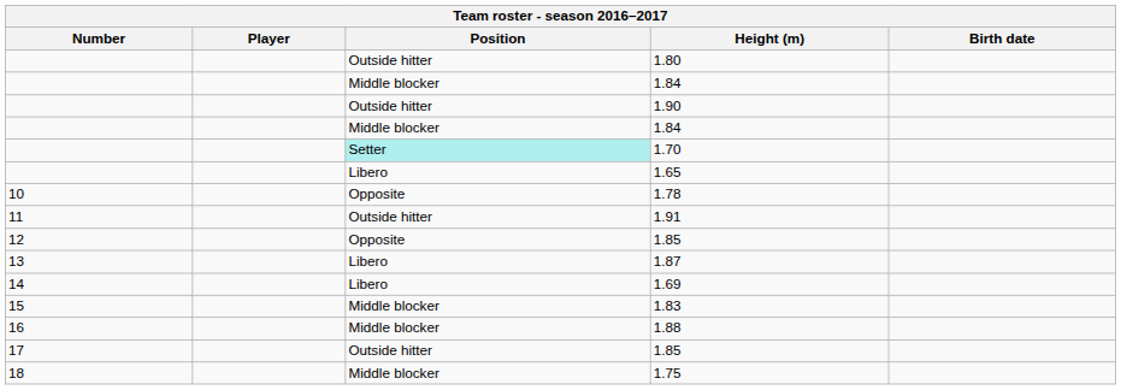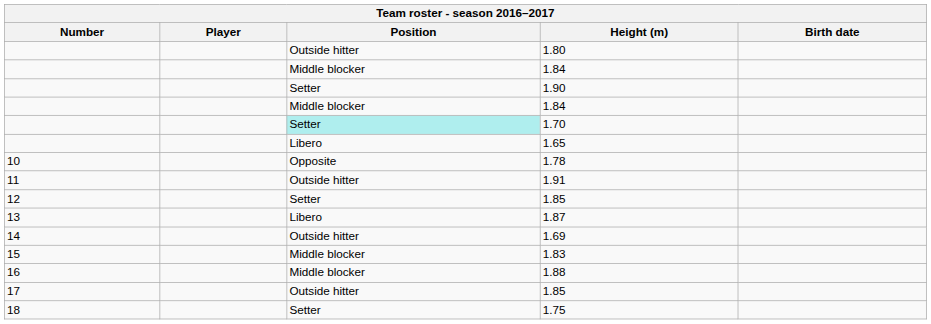 <table class="wikitable collapsible collapsed" style="width:100%;">
 <tr>
 <th colspan=6><strong>Team roster - season 2016–2017</strong></th>
 </tr>
 <tr>
 <th>Number</th>
 <th>Player</th>
 <th>Position</th>
 <th>Height (m)</th>
 <th>Birth date</th>
 </tr>
 <tr>
 <td></td>
 <td align=left> </td>
 <td>Outside hitter</td>
 <td>1.80</td>
 <td align=right></td>
 </tr>
 <tr>
 <td></td>
 <td align=left> </td>
 <td>Middle blocker</td>
 <td>1.84</td>
 <td align=right></td>
 </tr>
 <tr>
 <td></td>
 <td align=left> </td>
-<td>Outside hitter</td>
+<td>Setter</td>
 <td>1.90</td>
 <td align=right></td>
 </tr>
 <tr>
 <td></td>
 <td align=left> </td>
 <td>Middle blocker</td>
 <td>1.84</td>
 <td align=right></td>
 </tr>
 <tr>
 <td></td>
 <td align=left> </td>
 <td style="background: paleturquoise;">Setter</td>
 <td>1.70</td>
 <td align=right></td>
 </tr>
 <tr>
 <td></td>
 <td align=left> </td>
 <td>Libero</td>
 <td>1.65</td>
 <td align=right></td>
 </tr>
 <tr>
 <td>10</td>
 <td align=left> </td>
 <td>Opposite</td>
 <td>1.78</td>
 <td align=right></td>
 </tr>
 <tr>
 <td>11</td>
 <td align=left> </td>
 <td>Outside hitter</td>
 <td>1.91</td>
 <td align=right></td>
 </tr>
 <tr>
 <td>12</td>
 <td align=left> </td>
-<td>Opposite</td>
+<td>Setter</td>
 <td>1.85</td>
 <td align=right></td>
 </tr>
 <tr>
 <td>13</td>
 <td align=left> </td>
 <td>Libero</td>
 <td>1.87</td>
 <td align=right></td>
 </tr>
 <tr>
 <td>14</td>
 <td align=left> </td>
-<td>Libero</td>
+<td>Outside hitter</td>
 <td>1.69</td>
 <td align=right></td>
 </tr>
 <tr>
 <td>15</td>
 <td align=left> </td>
 <td>Middle blocker</td>
 <td>1.83</td>
 <td align=right></td>
 </tr>
 <tr>
 <td>16</td>
 <td align=left> </td>
 <td>Middle blocker</td>
 <td>1.88</td>
 <td align=right></td>
 </tr>
 <tr>
 <td>17</td>
 <td align=left> </td>
 <td>Outside hitter</td>
 <td>1.85</td>
 <td align=right></td>
 </tr>
 <tr>
 <td>18</td>
 <td align=left> </td>
-<td>Middle blocker</td>
+<td>Setter</td>
 <td>1.75</td>
 <td align=right></td>
 </tr>
 </table>
